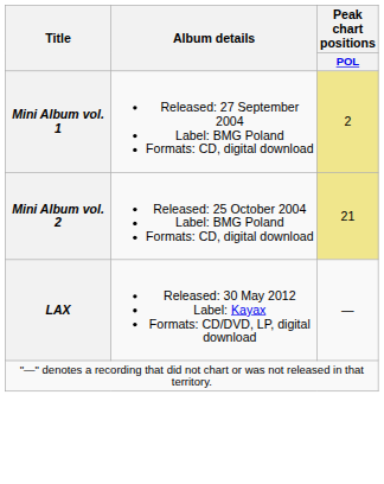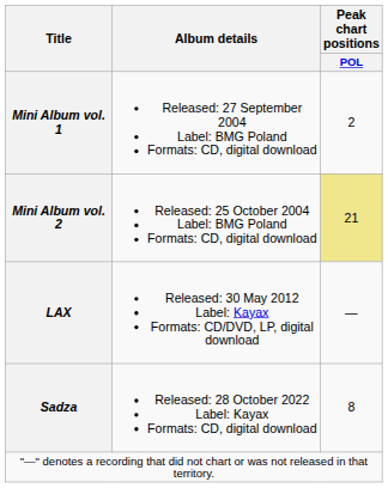 <table class="wikitable plainrowheaders" style="text-align:center;" border="1">
 <tr>
 <th rowspan="2" scope="col" style="width:8em;">Title</th>
 <th rowspan="2" scope="col" style="width:16em;">Album details</th>
 <th>Peak chart positions</th>
 </tr>
 <tr>
 <th scope="col" style="width:3em;font-size:90%;"><a href='#'>POL</a></th>
 </tr>
 <tr>
 <th scope="row"><em>Mini Album vol. 1</em></th>
 <td><br><ul><li>Released: 27 September 2004</li><li>Label: BMG Poland</li><li>Formats: CD, digital download</li></ul></td>
-<td style="background: khaki;">2<br></td>
+<td>2<br></td>
 </tr>
 <tr>
 <th scope="row"><em>Mini Album vol. 2</em></th>
 <td><br><ul><li>Released: 25 October 2004</li><li>Label: BMG Poland</li><li>Formats: CD, digital download</li></ul></td>
 <td style="background: khaki;">21<br></td>
 </tr>
 <tr>
 <th scope="row"><em>LAX</em></th>
 <td><br><ul><li>Released: 30 May 2012</li><li>Label: <a href='#'>Kayax</a></li><li>Formats: CD/DVD, LP, digital download</li></ul></td>
 <td>—</td>
 </tr>
 <tr>
+<th scope="row"><em>Sadza</em></th>
+<td><br><ul><li>Released: 28 October 2022</li><li>Label: Kayax</li><li>Formats: CD, digital download</li></ul></td>
+<td>8<br></td>
+</tr>
+<tr>
 <td colspan="3" style="font-size:90%">"—" denotes a recording that did not chart or was not released in that territory.</td>
 </tr>
 </table>
